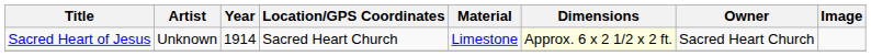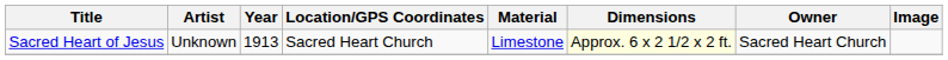 <table class="wikitable sortable">
 <tr>
 <th>Title</th>
 <th>Artist</th>
 <th>Year</th>
 <th>Location/GPS Coordinates</th>
 <th>Material</th>
 <th>Dimensions</th>
 <th>Owner</th>
 <th>Image</th>
 </tr>
 <tr>
 <td><a href='#'>Sacred Heart of Jesus</a></td>
 <td>Unknown</td>
-<td>1914</td>
+<td>1913</td>
 <td>Sacred Heart Church </td>
 <td><a href='#'>Limestone</a></td>
 <td style="background: lightyellow;">Approx. 6 x 2 1/2 x 2 ft.</td>
 <td>Sacred Heart Church</td>
 <td></td>
 </tr>
 <tr>
 </tr>
 </table>
